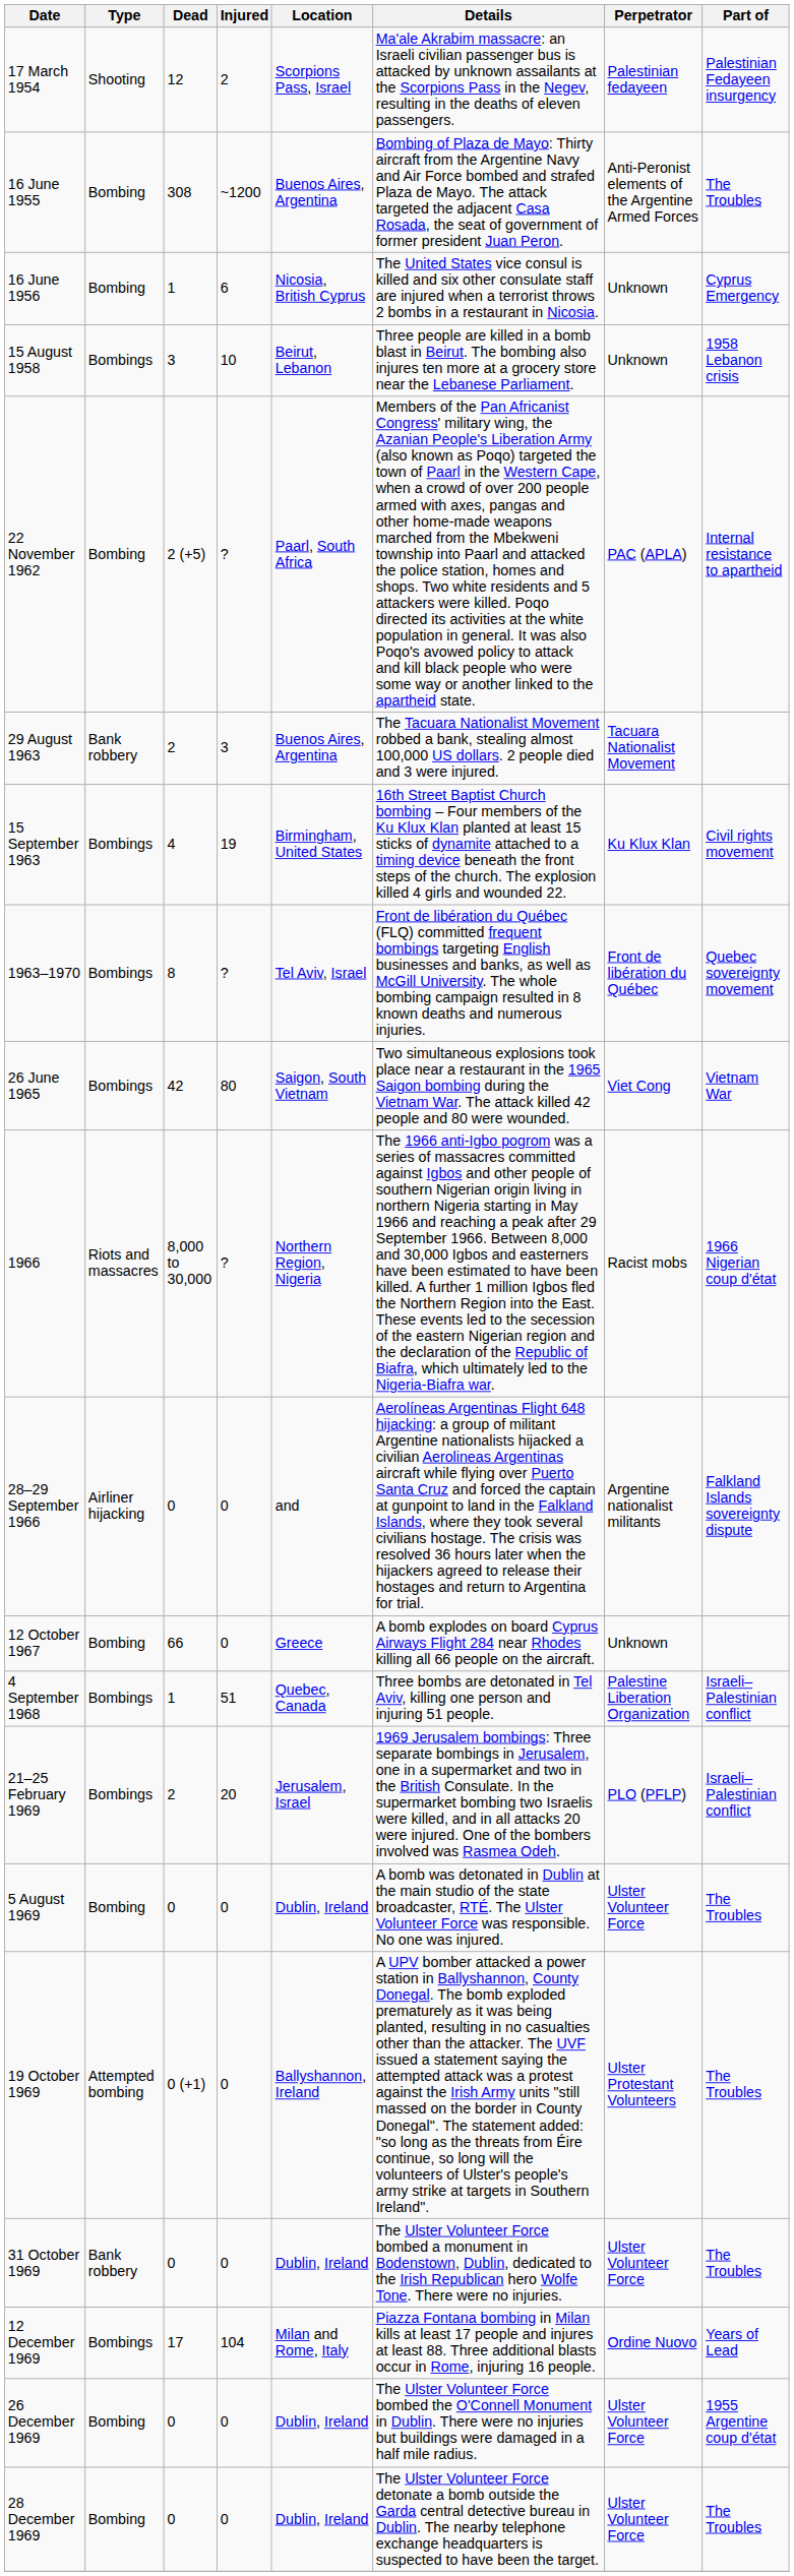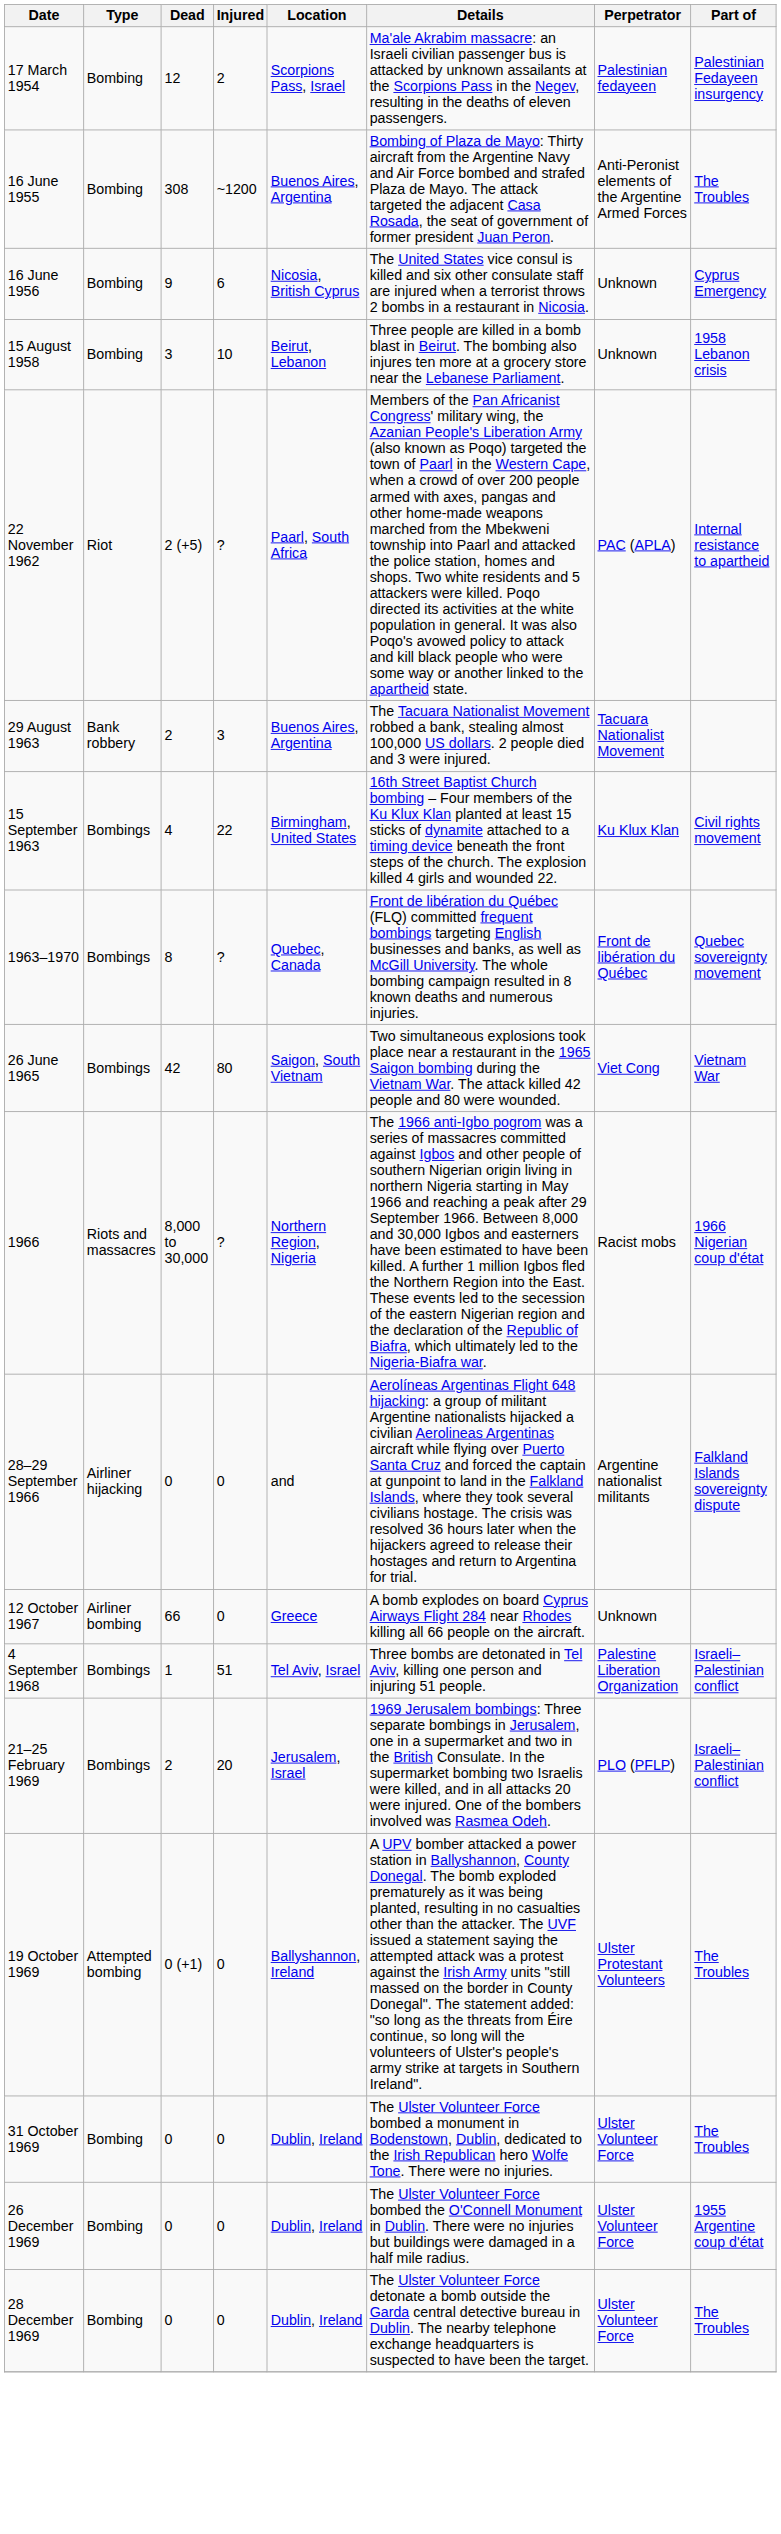 <table class="wikitable sortable sticky-header">
 <tr>
 <th>Date</th>
 <th>Type</th>
 <th data-sort-type="number">Dead</th>
 <th data-sort-type="number">Injured</th>
 <th>Location</th>
 <th class="unsortable">Details</th>
 <th>Perpetrator</th>
 <th>Part of<br></th>
 </tr>
 <tr>
 <td>17 March 1954</td>
-<td>Shooting</td>
+<td>Bombing</td>
 <td>12</td>
 <td>2</td>
 <td> <a href='#'>Scorpions Pass</a>, <a href='#'>Israel</a></td>
 <td><a href='#'>Ma'ale Akrabim massacre</a>: an Israeli civilian passenger bus is attacked by unknown assailants at the <a href='#'>Scorpions Pass</a> in the <a href='#'>Negev</a>, resulting in the deaths of eleven passengers.</td>
 <td><a href='#'>Palestinian fedayeen</a></td>
 <td><a href='#'>Palestinian Fedayeen insurgency</a></td>
 </tr>
 <tr>
 <td>16 June 1955</td>
 <td>Bombing</td>
 <td>308</td>
 <td>~1200</td>
 <td> <a href='#'>Buenos Aires</a>, <a href='#'>Argentina</a></td>
 <td><a href='#'>Bombing of Plaza de Mayo</a>: Thirty aircraft from the Argentine Navy and Air Force bombed and strafed Plaza de Mayo. The attack targeted the adjacent <a href='#'>Casa Rosada</a>, the seat of government of former president <a href='#'>Juan Peron</a>.</td>
 <td>Anti-Peronist elements of the Argentine Armed Forces</td>
 <td><a href='#'>The Troubles</a></td>
 </tr>
 <tr>
 <td>16 June 1956</td>
 <td>Bombing</td>
-<td>1</td>
+<td>9</td>
 <td>6</td>
 <td> <a href='#'>Nicosia</a>, <a href='#'>British Cyprus</a></td>
 <td>The <a href='#'>United States</a> vice consul is killed and six other consulate staff are injured when a terrorist throws 2 bombs in a restaurant in <a href='#'>Nicosia</a>.</td>
 <td>Unknown</td>
 <td><a href='#'>Cyprus Emergency</a></td>
 </tr>
 <tr>
 <td>15 August 1958</td>
-<td>Bombings</td>
+<td>Bombing</td>
 <td>3</td>
 <td>10</td>
 <td> <a href='#'>Beirut</a>, <a href='#'>Lebanon</a></td>
 <td>Three people are killed in a bomb blast in <a href='#'>Beirut</a>. The bombing also injures ten more at a grocery store near the <a href='#'>Lebanese Parliament</a>.</td>
 <td>Unknown</td>
 <td><a href='#'>1958 Lebanon crisis</a></td>
 </tr>
 <tr>
 <td>22 November 1962</td>
-<td>Bombing</td>
+<td>Riot</td>
 <td>2 (+5)</td>
 <td>?</td>
 <td> <a href='#'>Paarl</a>, <a href='#'>South Africa</a></td>
 <td>Members of the <a href='#'>Pan Africanist Congress</a>' military wing, the <a href='#'>Azanian People's Liberation Army</a> (also known as Poqo) targeted the town of <a href='#'>Paarl</a> in the <a href='#'>Western Cape</a>, when a crowd of over 200 people armed with axes, pangas and other home-made weapons marched from the Mbekweni township into Paarl and attacked the police station, homes and shops. Two white residents and 5 attackers were killed. Poqo directed its activities at the white population in general. It was also Poqo's avowed policy to attack and kill black people who were some way or another linked to the <a href='#'>apartheid</a> state.</td>
 <td><a href='#'>PAC</a> (<a href='#'>APLA</a>)</td>
 <td><a href='#'>Internal resistance to apartheid</a></td>
 </tr>
 <tr>
 <td>29 August 1963</td>
 <td>Bank robbery</td>
 <td>2</td>
 <td>3</td>
 <td> <a href='#'>Buenos Aires</a>, <a href='#'>Argentina</a></td>
 <td>The <a href='#'>Tacuara Nationalist Movement</a> robbed a bank, stealing almost 100,000 <a href='#'>US dollars</a>. 2 people died and 3 were injured.</td>
 <td><a href='#'>Tacuara Nationalist Movement</a></td>
 <td></td>
 </tr>
 <tr>
 <td>15 September 1963</td>
 <td>Bombings</td>
 <td>4</td>
-<td>19</td>
+<td>22</td>
 <td> <a href='#'>Birmingham</a>, <a href='#'>United States</a></td>
 <td><a href='#'>16th Street Baptist Church bombing</a> –  Four members of the <a href='#'>Ku Klux Klan</a> planted at least 15 sticks of <a href='#'>dynamite</a> attached to a <a href='#'>timing device</a> beneath the front steps of the church. The explosion killed 4 girls and wounded 22.</td>
 <td><a href='#'>Ku Klux Klan</a></td>
 <td><a href='#'>Civil rights movement</a></td>
 </tr>
 <tr>
 <td>1963–1970</td>
 <td>Bombings</td>
 <td>8</td>
 <td>?</td>
-<td> <a href='#'>Tel Aviv</a>, <a href='#'>Israel</a></td>
+<td> <a href='#'>Quebec</a>, <a href='#'>Canada</a></td>
 <td><a href='#'>Front de libération du Québec</a> (FLQ) committed <a href='#'>frequent bombings</a> targeting <a href='#'>English</a> businesses and banks, as well as <a href='#'>McGill University</a>. The whole bombing campaign resulted in 8 known deaths and numerous injuries.</td>
 <td><a href='#'>Front de libération du Québec</a></td>
 <td><a href='#'>Quebec sovereignty movement</a></td>
 </tr>
 <tr>
 <td>26 June 1965</td>
 <td>Bombings</td>
 <td>42</td>
 <td>80</td>
 <td> <a href='#'>Saigon</a>, <a href='#'>South Vietnam</a></td>
 <td>Two simultaneous explosions took place near a restaurant in the <a href='#'>1965 Saigon bombing</a> during the <a href='#'>Vietnam War</a>. The attack killed 42 people and 80 were wounded.</td>
 <td><a href='#'>Viet Cong</a></td>
 <td><a href='#'>Vietnam War</a></td>
 </tr>
 <tr>
 <td>1966</td>
 <td>Riots and massacres</td>
 <td>8,000 to 30,000</td>
 <td>?</td>
 <td> <a href='#'>Northern Region</a>, <a href='#'>Nigeria</a></td>
 <td>The <a href='#'>1966 anti-Igbo pogrom</a> was a series of massacres committed against <a href='#'>Igbos</a> and other people of southern Nigerian origin living in northern Nigeria starting in May 1966 and reaching a peak after 29 September 1966. Between 8,000 and 30,000 Igbos and easterners have been estimated to have been killed. A further 1 million Igbos fled the Northern Region into the East. These events led to the secession of the eastern Nigerian region and the declaration of the <a href='#'>Republic of Biafra</a>, which ultimately led to the <a href='#'>Nigeria-Biafra war</a>.</td>
 <td>Racist mobs</td>
 <td><a href='#'>1966 Nigerian coup d'état</a></td>
 </tr>
 <tr>
 <td>28–29 September 1966</td>
 <td>Airliner hijacking</td>
 <td>0</td>
 <td>0</td>
 <td> and </td>
 <td><a href='#'>Aerolíneas Argentinas Flight 648 hijacking</a>: a group of militant Argentine nationalists hijacked a civilian <a href='#'>Aerolineas Argentinas</a> aircraft while flying over <a href='#'>Puerto Santa Cruz</a> and forced the captain at gunpoint to land in the <a href='#'>Falkland Islands</a>, where they took several civilians hostage. The crisis was resolved 36 hours later when the hijackers agreed to release their hostages and return to Argentina for trial.</td>
 <td>Argentine nationalist militants</td>
 <td><a href='#'>Falkland Islands sovereignty dispute</a></td>
 </tr>
 <tr>
 <td>12 October 1967</td>
-<td>Bombing</td>
+<td>Airliner bombing</td>
 <td>66</td>
 <td>0</td>
 <td> <a href='#'>Greece</a></td>
 <td>A bomb explodes on board <a href='#'>Cyprus Airways Flight 284</a> near <a href='#'>Rhodes</a> killing all 66 people on the aircraft.</td>
 <td>Unknown</td>
 <td></td>
 </tr>
 <tr>
 <td>4 September 1968</td>
 <td>Bombings</td>
 <td>1</td>
 <td>51</td>
-<td> <a href='#'>Quebec</a>, <a href='#'>Canada</a></td>
+<td> <a href='#'>Tel Aviv</a>, <a href='#'>Israel</a></td>
 <td>Three bombs are detonated in <a href='#'>Tel Aviv</a>, killing one person and injuring 51 people.</td>
 <td><a href='#'>Palestine Liberation Organization</a></td>
 <td><a href='#'>Israeli–Palestinian conflict</a></td>
 </tr>
 <tr>
 <td>21–25 February 1969</td>
 <td>Bombings</td>
 <td>2</td>
 <td>20</td>
 <td> <a href='#'>Jerusalem</a>, <a href='#'>Israel</a></td>
 <td><a href='#'>1969 Jerusalem bombings</a>: Three separate bombings in <a href='#'>Jerusalem</a>, one in a supermarket and two in the <a href='#'>British</a> Consulate. In the supermarket bombing two Israelis were killed, and in all attacks 20 were injured. One of the bombers involved was <a href='#'>Rasmea Odeh</a>.</td>
 <td><a href='#'>PLO</a> (<a href='#'>PFLP</a>)</td>
 <td><a href='#'>Israeli–Palestinian conflict</a></td>
 </tr>
 <tr>
-<td>5 August 1969</td>
-<td>Bombing</td>
-<td>0</td>
-<td>0</td>
-<td> <a href='#'>Dublin</a>, <a href='#'>Ireland</a></td>
-<td>A bomb was detonated in <a href='#'>Dublin</a> at the main studio of the state broadcaster, <a href='#'>RTÉ</a>. The <a href='#'>Ulster Volunteer Force</a> was responsible. No one was injured.</td>
-<td><a href='#'>Ulster Volunteer Force</a></td>
-<td><a href='#'>The Troubles</a></td>
-</tr>
-<tr>
 <td>19 October 1969</td>
 <td>Attempted bombing</td>
 <td>0 (+1)</td>
 <td>0</td>
 <td> <a href='#'>Ballyshannon</a>, <a href='#'>Ireland</a></td>
 <td>A <a href='#'>UPV</a> bomber attacked a power station in <a href='#'>Ballyshannon</a>, <a href='#'>County Donegal</a>. The bomb exploded prematurely as it was being planted, resulting in no casualties other than the attacker. The <a href='#'>UVF</a> issued a statement saying the attempted attack was a protest against the <a href='#'>Irish Army</a> units "still massed on the border in County Donegal". The statement added: "so long as the threats from Éire continue, so long will the volunteers of Ulster's people's army strike at targets in Southern Ireland".</td>
 <td><a href='#'>Ulster Protestant Volunteers</a></td>
 <td><a href='#'>The Troubles</a></td>
 </tr>
 <tr>
 <td>31 October 1969</td>
-<td>Bank robbery</td>
+<td>Bombing</td>
 <td>0</td>
 <td>0</td>
 <td> <a href='#'>Dublin</a>, <a href='#'>Ireland</a></td>
 <td>The <a href='#'>Ulster Volunteer Force</a> bombed a monument in <a href='#'>Bodenstown</a>, <a href='#'>Dublin</a>, dedicated to the <a href='#'>Irish Republican</a> hero <a href='#'>Wolfe Tone</a>. There were no injuries.</td>
 <td><a href='#'>Ulster Volunteer Force</a></td>
 <td><a href='#'>The Troubles</a></td>
-</tr>
-<tr>
-<td>12 December 1969</td>
-<td>Bombings</td>
-<td>17</td>
-<td>104</td>
-<td> <a href='#'>Milan</a> and <a href='#'>Rome</a>, <a href='#'>Italy</a></td>
-<td><a href='#'>Piazza Fontana bombing</a> in <a href='#'>Milan</a> kills at least 17 people and injures at least 88. Three additional blasts occur in <a href='#'>Rome</a>, injuring 16 people.</td>
-<td><a href='#'>Ordine Nuovo</a></td>
-<td><a href='#'>Years of Lead</a></td>
 </tr>
 <tr>
 <td>26 December 1969</td>
 <td>Bombing</td>
 <td>0</td>
 <td>0</td>
 <td> <a href='#'>Dublin</a>, <a href='#'>Ireland</a></td>
 <td>The <a href='#'>Ulster Volunteer Force</a> bombed the <a href='#'>O'Connell Monument</a> in <a href='#'>Dublin</a>. There were no injuries but buildings were damaged in a half mile radius.</td>
 <td><a href='#'>Ulster Volunteer Force</a></td>
 <td><a href='#'>1955 Argentine coup d'état</a></td>
 </tr>
 <tr>
 <td>28 December 1969</td>
 <td>Bombing</td>
 <td>0</td>
 <td>0</td>
 <td> <a href='#'>Dublin</a>, <a href='#'>Ireland</a></td>
 <td>The <a href='#'>Ulster Volunteer Force</a> detonate a bomb outside the <a href='#'>Garda</a> central detective bureau in <a href='#'>Dublin</a>. The nearby telephone exchange headquarters is suspected to have been the target.</td>
 <td><a href='#'>Ulster Volunteer Force</a></td>
 <td><a href='#'>The Troubles</a></td>
 </tr>
 <tr>
 </tr>
 </table>
